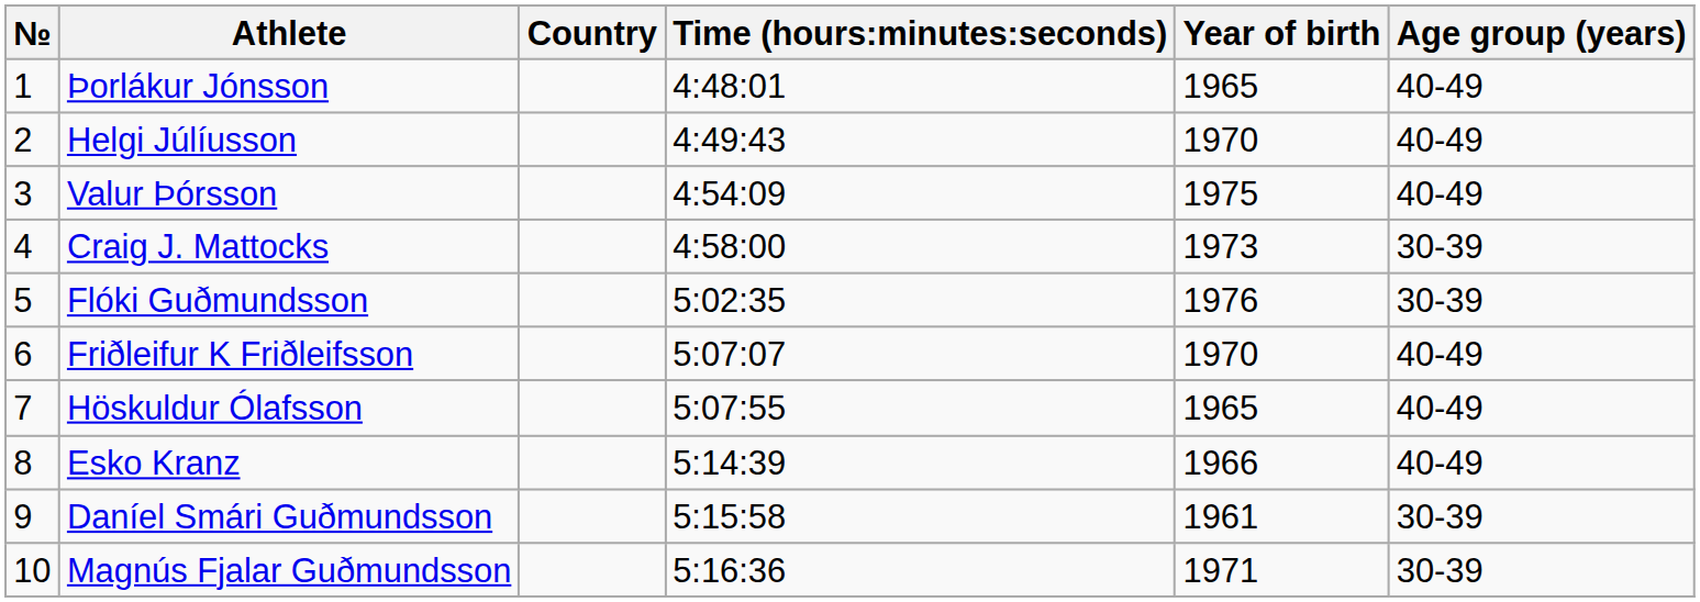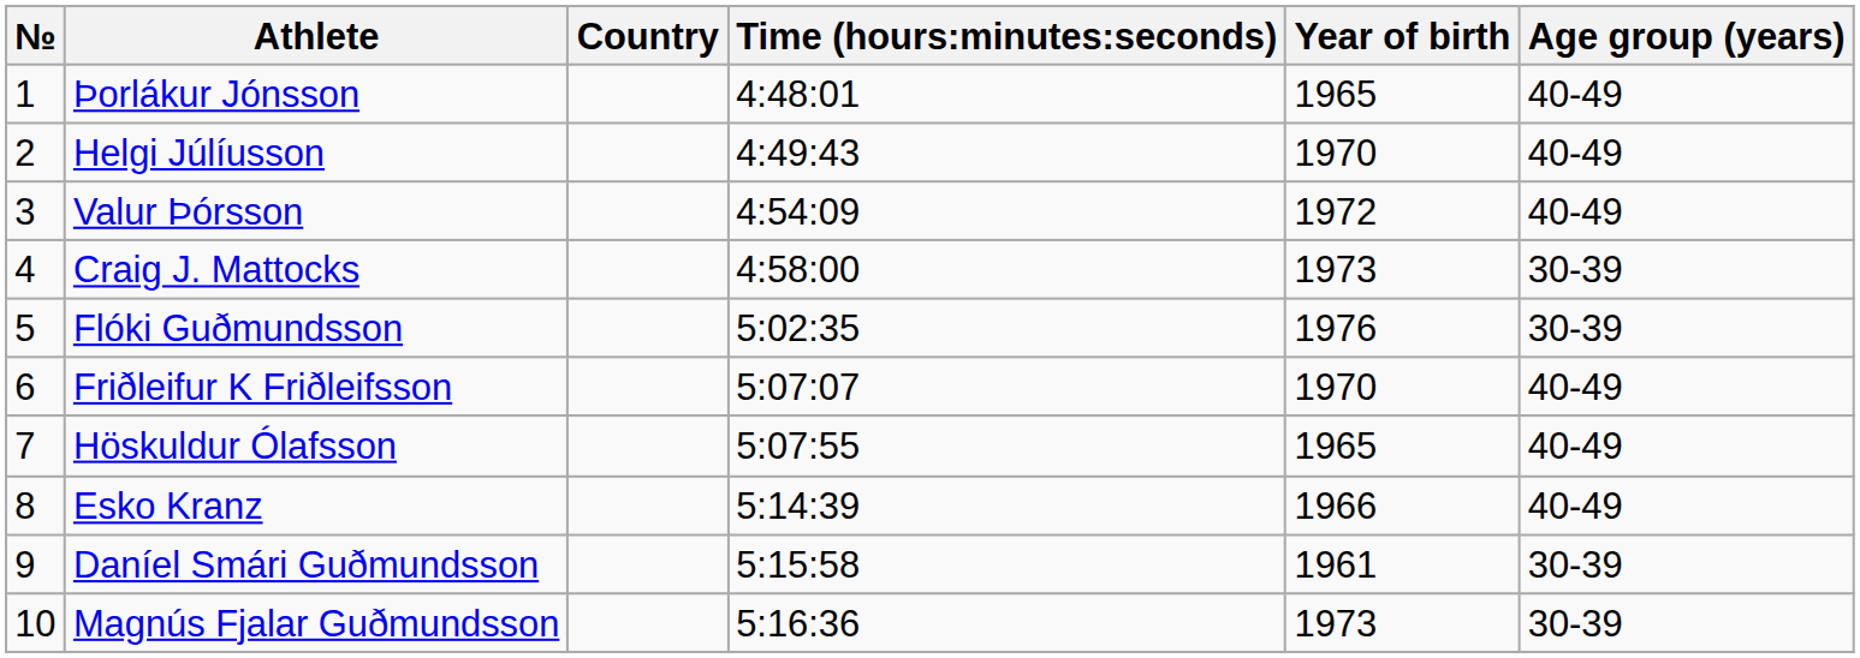 <table class="sortable wikitable" style="font-size:95%;">
 <tr>
 <th>№</th>
 <th>Athlete</th>
 <th>Country</th>
 <th>Time (hours:minutes:seconds)</th>
 <th>Year of birth</th>
 <th>Age group (years)</th>
 </tr>
 <tr>
 <td>1</td>
 <td><a href='#'>Þorlákur Jónsson</a></td>
 <td></td>
 <td>4:48:01</td>
 <td>1965</td>
 <td>40-49</td>
 </tr>
 <tr>
 <td>2</td>
 <td><a href='#'>Helgi Júlíusson</a></td>
 <td></td>
 <td>4:49:43</td>
 <td>1970</td>
 <td>40-49</td>
 </tr>
 <tr>
 <td>3</td>
 <td><a href='#'>Valur Þórsson</a></td>
 <td></td>
 <td>4:54:09</td>
-<td>1975</td>
+<td>1972</td>
 <td>40-49</td>
 </tr>
 <tr>
 <td>4</td>
 <td><a href='#'>Craig J. Mattocks</a></td>
 <td></td>
 <td>4:58:00</td>
 <td>1973</td>
 <td>30-39</td>
 </tr>
 <tr>
 <td>5</td>
 <td><a href='#'>Flóki Guðmundsson</a></td>
 <td></td>
 <td>5:02:35</td>
 <td>1976</td>
 <td>30-39</td>
 </tr>
 <tr>
 <td>6</td>
 <td><a href='#'>Friðleifur K Friðleifsson</a></td>
 <td></td>
 <td>5:07:07</td>
 <td>1970</td>
 <td>40-49</td>
 </tr>
 <tr>
 <td>7</td>
 <td><a href='#'>Höskuldur Ólafsson</a></td>
 <td></td>
 <td>5:07:55</td>
 <td>1965</td>
 <td>40-49</td>
 </tr>
 <tr>
 <td>8</td>
 <td><a href='#'>Esko Kranz</a></td>
 <td></td>
 <td>5:14:39</td>
 <td>1966</td>
 <td>40-49</td>
 </tr>
 <tr>
 <td>9</td>
 <td><a href='#'>Daníel Smári Guðmundsson</a></td>
 <td></td>
 <td>5:15:58</td>
 <td>1961</td>
 <td>30-39</td>
 </tr>
 <tr>
 <td>10</td>
 <td><a href='#'>Magnús Fjalar Guðmundsson</a></td>
 <td></td>
 <td>5:16:36</td>
-<td>1971</td>
+<td>1973</td>
 <td>30-39</td>
 </tr>
 </table>
